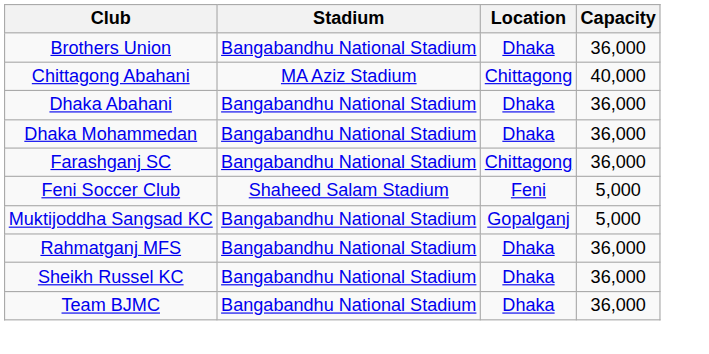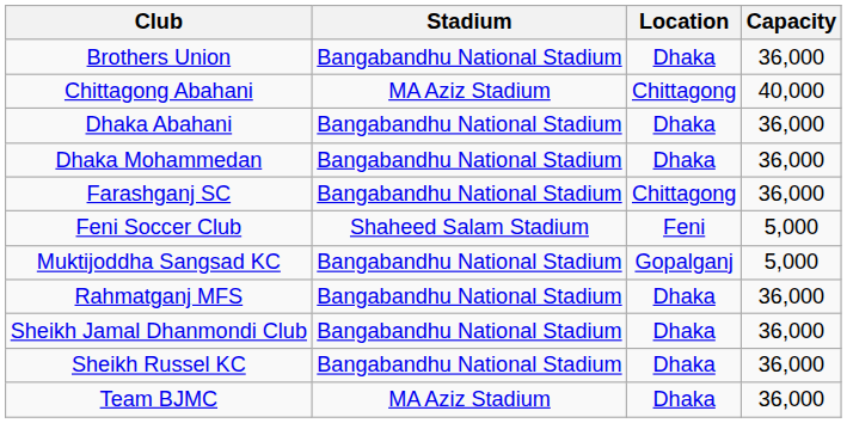 <table class="wikitable" style="text-align:center;">
 <tr>
 <th>Club</th>
 <th>Stadium</th>
 <th>Location</th>
 <th>Capacity</th>
 </tr>
 <tr>
 <td><a href='#'>Brothers Union</a></td>
 <td><a href='#'>Bangabandhu National Stadium</a></td>
 <td><a href='#'>Dhaka</a></td>
 <td>36,000</td>
 </tr>
 <tr>
 <td><a href='#'>Chittagong Abahani</a></td>
 <td><a href='#'>MA Aziz Stadium</a></td>
 <td><a href='#'>Chittagong</a></td>
 <td>40,000</td>
 </tr>
 <tr>
 <td><a href='#'>Dhaka Abahani</a></td>
 <td><a href='#'>Bangabandhu National Stadium</a></td>
 <td><a href='#'>Dhaka</a></td>
 <td>36,000</td>
 </tr>
 <tr>
 <td><a href='#'>Dhaka Mohammedan</a></td>
 <td><a href='#'>Bangabandhu National Stadium</a></td>
 <td><a href='#'>Dhaka</a></td>
 <td>36,000</td>
 </tr>
 <tr>
 <td><a href='#'>Farashganj SC</a></td>
 <td><a href='#'>Bangabandhu National Stadium</a></td>
 <td><a href='#'>Chittagong</a></td>
 <td>36,000</td>
 </tr>
 <tr>
 <td><a href='#'>Feni Soccer Club</a></td>
 <td><a href='#'>Shaheed Salam Stadium</a></td>
 <td><a href='#'>Feni</a></td>
 <td>5,000</td>
 </tr>
 <tr>
 <td><a href='#'>Muktijoddha Sangsad KC</a></td>
 <td><a href='#'>Bangabandhu National Stadium</a></td>
 <td><a href='#'>Gopalganj</a></td>
 <td>5,000</td>
 </tr>
 <tr>
 <td><a href='#'>Rahmatganj MFS</a></td>
 <td><a href='#'>Bangabandhu National Stadium</a></td>
 <td><a href='#'>Dhaka</a></td>
 <td>36,000</td>
 </tr>
 <tr>
+<td><a href='#'>Sheikh Jamal Dhanmondi Club</a></td>
+<td><a href='#'>Bangabandhu National Stadium</a></td>
+<td><a href='#'>Dhaka</a></td>
+<td>36,000</td>
+</tr>
+<tr>
 <td><a href='#'>Sheikh Russel KC</a></td>
 <td><a href='#'>Bangabandhu National Stadium</a></td>
 <td><a href='#'>Dhaka</a></td>
 <td>36,000</td>
 </tr>
 <tr>
 <td><a href='#'>Team BJMC</a></td>
-<td><a href='#'>Bangabandhu National Stadium</a></td>
+<td><a href='#'>MA Aziz Stadium</a></td>
 <td><a href='#'>Dhaka</a></td>
 <td>36,000</td>
 </tr>
 </table>
